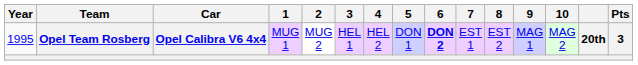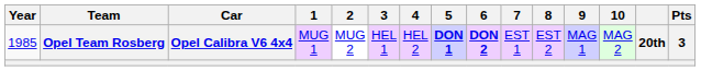 <table class="wikitable" style="text-align:center; font-size:85%;">
 <tr>
 <th>Year</th>
 <th>Team</th>
 <th>Car</th>
 <th>1</th>
 <th>2</th>
 <th>3</th>
 <th>4</th>
 <th>5</th>
 <th>6</th>
 <th>7</th>
 <th>8</th>
 <th>9</th>
 <th>10</th>
 <th></th>
 <th>Pts</th>
 </tr>
 <tr>
-<td><a href='#'>1995</a></td>
+<td><a href='#'>1985</a></td>
 <th nowrap><a href='#'>Opel Team Rosberg</a></th>
 <th nowrap><a href='#'>Opel Calibra V6 4x4</a></th>
 <td style="background:#EFCFFF;"><a href='#'>MUG<br>1</a><br></td>
 <td style="background:#FFFFFF;"><a href='#'>MUG<br>2</a><br></td>
 <td style="background:#EFCFFF;"><a href='#'>HEL<br>1</a><br></td>
 <td style="background:#EFCFFF;"><a href='#'>HEL<br>2</a><br></td>
-<td style="background:#CFCFFF;"><a href='#'>DON<br>1</a><br></td>
+<td style="background:#CFCFFF;"><strong><a href='#'>DON<br>1</a><br></strong></td>
 <td style="background:#EFCFFF;"><strong><a href='#'>DON<br>2</a><br></strong></td>
 <td style="background:#EFCFFF;"><a href='#'>EST<br>1</a><br></td>
 <td style="background:#EFCFFF;"><a href='#'>EST<br>2</a><br></td>
 <td style="background:#CFCFFF;"><a href='#'>MAG<br>1</a><br></td>
 <td style="background:#DFFFDF;"><a href='#'>MAG<br>2</a><br></td>
 <th>20th</th>
 <th>3</th>
 </tr>
 <tr>
 <th colspan="29"></th>
 </tr>
 </table>
